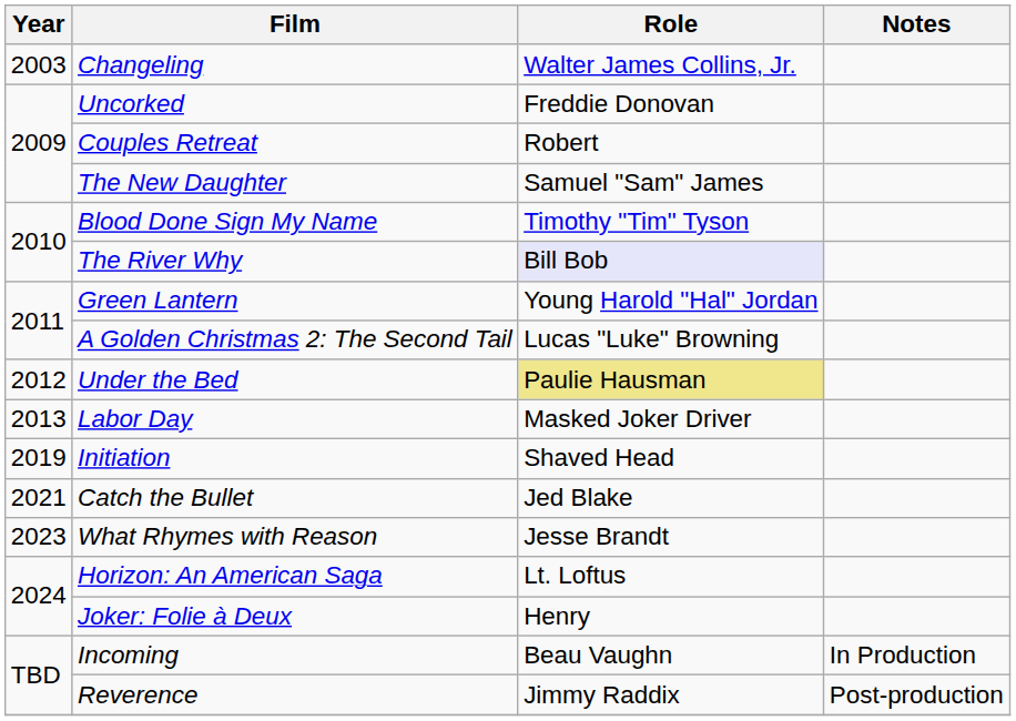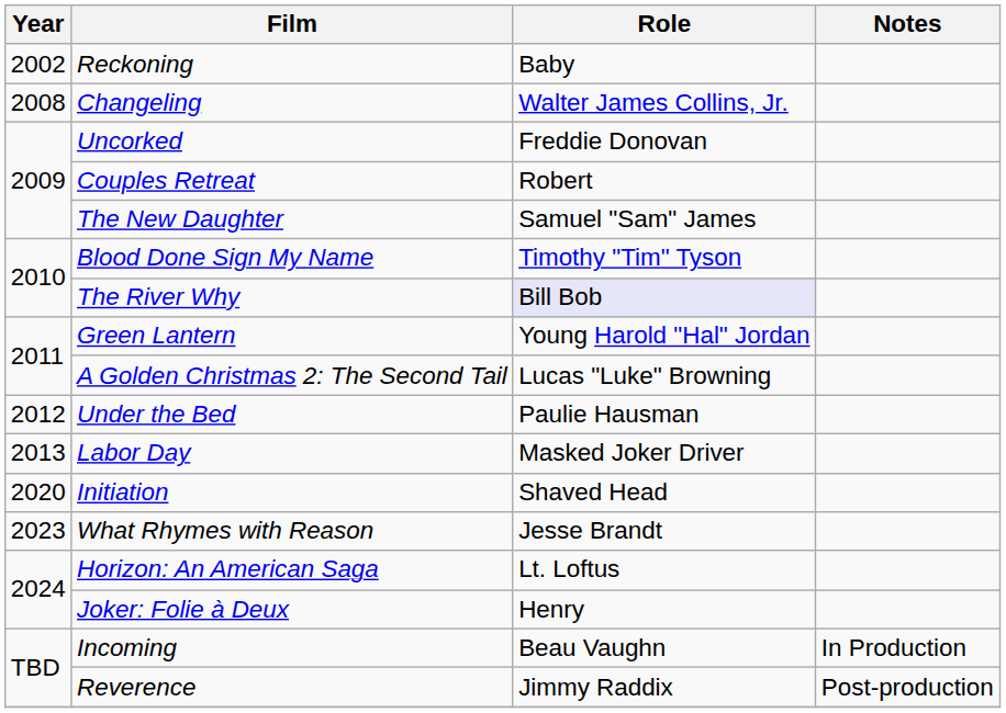 <table class="wikitable sortable">
 <tr>
 <th>Year</th>
 <th>Film</th>
 <th>Role</th>
 <th scope="col" class="unsortable">Notes</th>
 </tr>
 <tr>
-<td>2003</td>
+<td>2002</td>
+<td><em>Reckoning</em></td>
+<td>Baby</td>
+<td></td>
+</tr>
+<tr>
+<td>2008</td>
 <td><em><a href='#'>Changeling</a></em></td>
 <td><a href='#'>Walter James Collins, Jr.</a></td>
 <td></td>
 </tr>
 <tr>
 <td rowspan=3>2009</td>
 <td><em><a href='#'>Uncorked</a></em></td>
 <td>Freddie Donovan</td>
 <td></td>
 </tr>
 <tr>
 <td><em><a href='#'>Couples Retreat</a></em></td>
 <td>Robert</td>
 <td></td>
 </tr>
 <tr>
 <td><em><a href='#'>The New Daughter</a></em></td>
 <td>Samuel "Sam" James</td>
 <td></td>
 </tr>
 <tr>
 <td rowspan=2>2010</td>
 <td><em><a href='#'>Blood Done Sign My Name</a></em></td>
 <td><a href='#'>Timothy "Tim" Tyson</a></td>
 <td></td>
 </tr>
 <tr>
 <td><em><a href='#'>The River Why</a></em></td>
 <td style="background: lavender;">Bill Bob</td>
 <td></td>
 </tr>
 <tr>
 <td rowspan=2>2011</td>
 <td><em><a href='#'>Green Lantern</a></em></td>
 <td>Young <a href='#'>Harold "Hal" Jordan</a></td>
 <td></td>
 </tr>
 <tr>
 <td><em><a href='#'>A Golden Christmas</a> 2: The Second Tail</em></td>
 <td>Lucas "Luke" Browning</td>
 <td></td>
 </tr>
 <tr>
 <td>2012</td>
 <td><em><a href='#'>Under the Bed</a></em></td>
-<td style="background: khaki;">Paulie Hausman</td>
+<td>Paulie Hausman</td>
 <td></td>
 </tr>
 <tr>
 <td>2013</td>
 <td><em><a href='#'>Labor Day</a></em></td>
 <td>Masked Joker Driver</td>
 <td></td>
 </tr>
 <tr>
-<td>2019</td>
+<td>2020</td>
 <td><em><a href='#'>Initiation</a></em></td>
 <td>Shaved Head</td>
-<td></td>
-</tr>
-<tr>
-<td>2021</td>
-<td><em>Catch the Bullet</em></td>
-<td>Jed Blake</td>
 <td></td>
 </tr>
 <tr>
 <td>2023</td>
 <td><em>What Rhymes with Reason</em></td>
 <td>Jesse  Brandt</td>
 <td></td>
 </tr>
 <tr>
 <td rowspan=2>2024</td>
 <td><em><a href='#'>Horizon: An American Saga</a></em></td>
 <td>Lt. Loftus</td>
 <td></td>
 </tr>
 <tr>
 <td><em><a href='#'>Joker: Folie à Deux</a></em></td>
 <td>Henry</td>
 <td></td>
 </tr>
 <tr>
 <td rowspan=2>TBD</td>
 <td><em>Incoming</em></td>
 <td>Beau Vaughn</td>
 <td>In Production</td>
 </tr>
 <tr>
 <td><em>Reverence</em></td>
 <td>Jimmy Raddix</td>
 <td>Post-production</td>
 </tr>
 <tr>
 </tr>
 </table>
